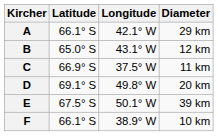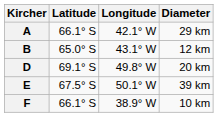 <table class="wikitable" style="text-align: right;">
 <tr>
 <th scope="col">Kircher</th>
 <th scope="col">Latitude</th>
 <th scope="col">Longitude</th>
 <th scope="col">Diameter</th>
 </tr>
 <tr>
 <th scope="row">A</th>
 <td>66.1° S</td>
 <td>42.1° W</td>
 <td>29 km</td>
 </tr>
 <tr>
 <th scope="row">B</th>
 <td>65.0° S</td>
 <td>43.1° W</td>
 <td>12 km</td>
 </tr>
 <tr>
-<th scope="row">C</th>
-<td>66.9° S</td>
-<td>37.5° W</td>
-<td>11 km</td>
-</tr>
-<tr>
 <th scope="row">D</th>
 <td>69.1° S</td>
 <td>49.8° W</td>
 <td>20 km</td>
 </tr>
 <tr>
 <th scope="row">E</th>
 <td>67.5° S</td>
 <td>50.1° W</td>
 <td>39 km</td>
 </tr>
 <tr>
 <th scope="row">F</th>
 <td>66.1° S</td>
 <td>38.9° W</td>
 <td>10 km</td>
 </tr>
 </table>
